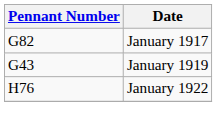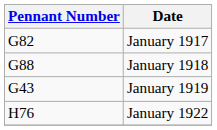 <table class="wikitable" style="text-align:left">
 <tr>
 <th><a href='#'>Pennant Number</a></th>
 <th>Date</th>
 </tr>
 <tr>
 <td>G82</td>
 <td>January 1917</td>
+</tr>
+<tr>
+<td>G88</td>
+<td>January 1918</td>
 </tr>
 <tr>
 <td>G43</td>
 <td>January 1919</td>
 </tr>
 <tr>
 <td>H76</td>
 <td>January 1922</td>
 </tr>
 <tr>
 </tr>
 </table>
